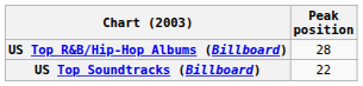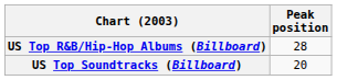 <table class="wikitable sortable plainrowheaders" style="text-align:center">
 <tr>
 <th scope="col">Chart (2003)</th>
 <th scope="col">Peak<br> position</th>
 </tr>
 <tr>
 <th scope="row">US <a href='#'>Top R&B/Hip-Hop Albums</a> (<em><a href='#'>Billboard</a></em>)</th>
 <td>28</td>
 </tr>
 <tr>
 <th scope="row">US <a href='#'>Top Soundtracks</a> (<em><a href='#'>Billboard</a></em>)</th>
-<td>22</td>
+<td>20</td>
 </tr>
 </table>
